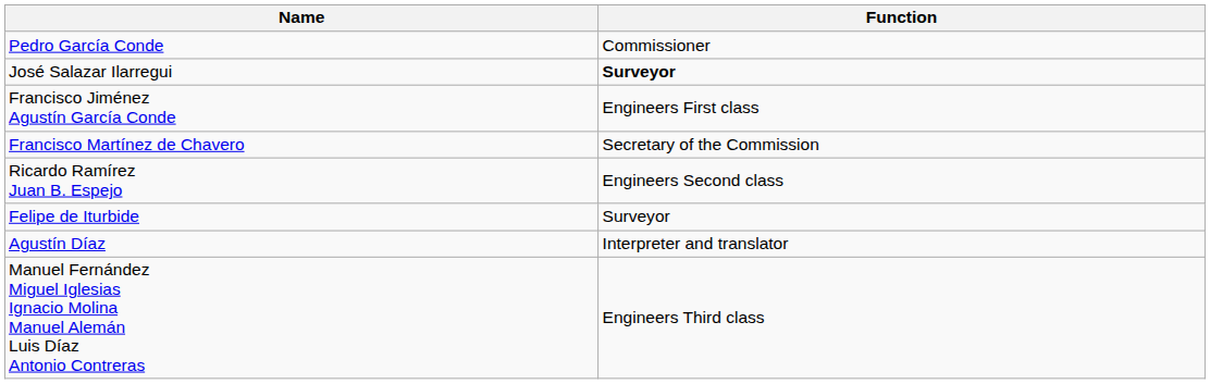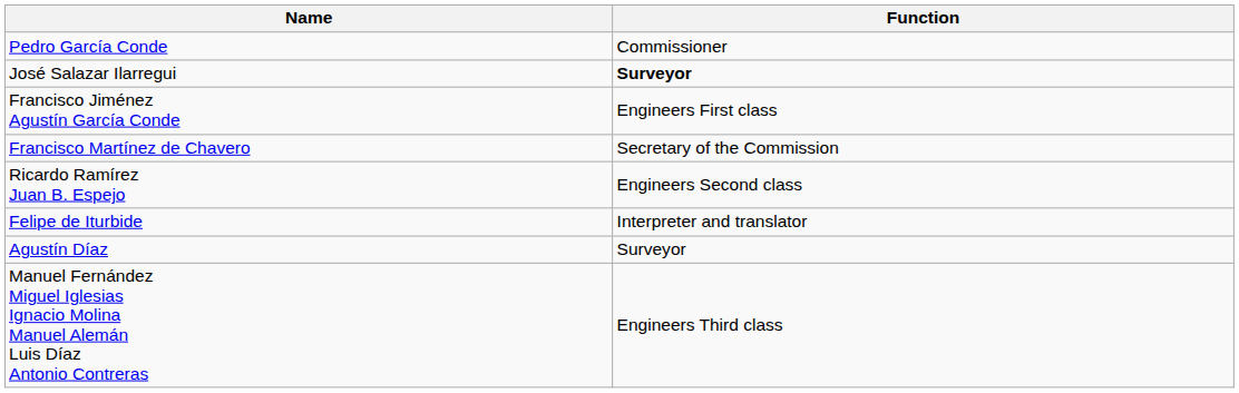 <table width = 90% class = "wikitable">
 <tr>
 <th width = 100>Name</th>
 <th width = 100>Function</th>
 </tr>
 <tr>
 <td><a href='#'>Pedro García Conde</a></td>
 <td>Commissioner</td>
 </tr>
 <tr>
 <td>José Salazar Ilarregui</td>
 <td><strong>Surveyor</strong></td>
 </tr>
 <tr>
 <td>Francisco Jiménez<br> <a href='#'>Agustín García Conde</a></td>
 <td>Engineers First class</td>
 </tr>
 <tr>
 <td><a href='#'>Francisco Martínez de Chavero</a></td>
 <td>Secretary of the Commission</td>
 </tr>
 <tr>
 <td>Ricardo Ramírez<br><a href='#'>Juan B. Espejo</a></td>
 <td>Engineers Second class</td>
 </tr>
 <tr>
 <td><a href='#'>Felipe de Iturbide</a></td>
-<td>Surveyor</td>
+<td>Interpreter and translator</td>
 </tr>
 <tr>
 <td><a href='#'>Agustín Díaz</a></td>
-<td>Interpreter and translator</td>
+<td>Surveyor</td>
 </tr>
 <tr>
 <td>Manuel Fernández<br><a href='#'>Miguel Iglesias</a><br><a href='#'>Ignacio Molina</a><br><a href='#'>Manuel Alemán</a><br>Luis Díaz<br><a href='#'>Antonio Contreras</a></td>
 <td>Engineers Third class</td>
 </tr>
 </table>
